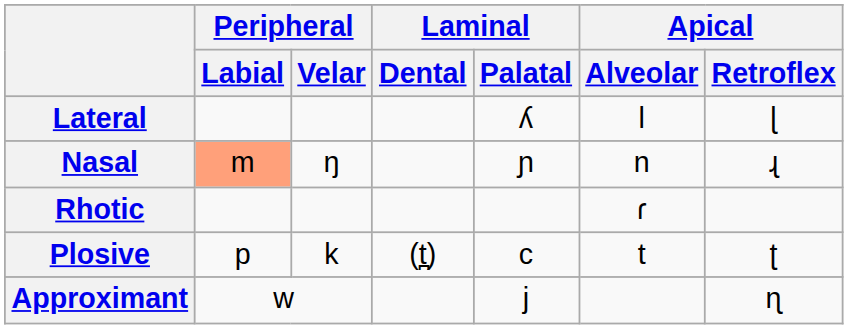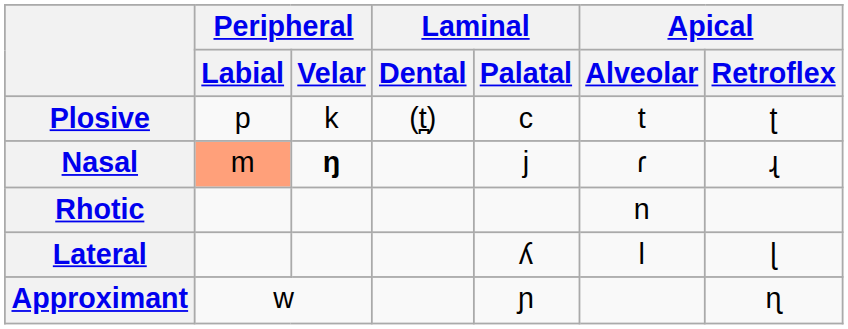 <table class="wikitable IPA" style="text-align: center;">
 <tr>
 <th rowspan="2"></th>
 <th colspan="2"><a href='#'>Peripheral</a></th>
 <th colspan="2"><a href='#'>Laminal</a></th>
 <th colspan="2"><a href='#'>Apical</a></th>
 </tr>
 <tr>
 <th><a href='#'>Labial</a></th>
 <th><a href='#'>Velar</a></th>
 <th><a href='#'>Dental</a></th>
 <th><a href='#'>Palatal</a></th>
 <th><a href='#'>Alveolar</a></th>
 <th><a href='#'>Retroflex</a></th>
 </tr>
 <tr>
+<th><a href='#'>Plosive</a></th>
+<td>p</td>
+<td>k</td>
+<td>(t̪)</td>
+<td>c</td>
+<td>t</td>
+<td>ʈ</td>
+</tr>
+<tr>
+<th><a href='#'>Nasal</a></th>
+<td style="background: lightsalmon;">m</td>
+<td><strong>ŋ</strong></td>
+<td></td>
+<td>j</td>
+<td>ɾ</td>
+<td>ɻ</td>
+</tr>
+<tr>
+<th><a href='#'>Rhotic</a></th>
+<td></td>
+<td></td>
+<td></td>
+<td></td>
+<td>n</td>
+<td></td>
+</tr>
+<tr>
 <th><a href='#'>Lateral</a></th>
 <td></td>
 <td></td>
 <td></td>
 <td>ʎ</td>
 <td>l</td>
 <td>ɭ</td>
 </tr>
 <tr>
-<th><a href='#'>Nasal</a></th>
-<td style="background: lightsalmon;">m</td>
-<td>ŋ</td>
-<td></td>
-<td>ɲ</td>
-<td>n</td>
-<td>ɻ</td>
-</tr>
-<tr>
-<th><a href='#'>Rhotic</a></th>
-<td></td>
-<td></td>
-<td></td>
-<td></td>
-<td>ɾ</td>
-<td></td>
-</tr>
-<tr>
-<th><a href='#'>Plosive</a></th>
-<td>p</td>
-<td>k</td>
-<td>(t̪)</td>
-<td>c</td>
-<td>t</td>
-<td>ʈ</td>
-</tr>
-<tr>
 <th><a href='#'>Approximant</a></th>
 <td colspan="2">w</td>
 <td></td>
-<td>j</td>
+<td>ɲ</td>
 <td></td>
 <td>ɳ</td>
 </tr>
 </table>
